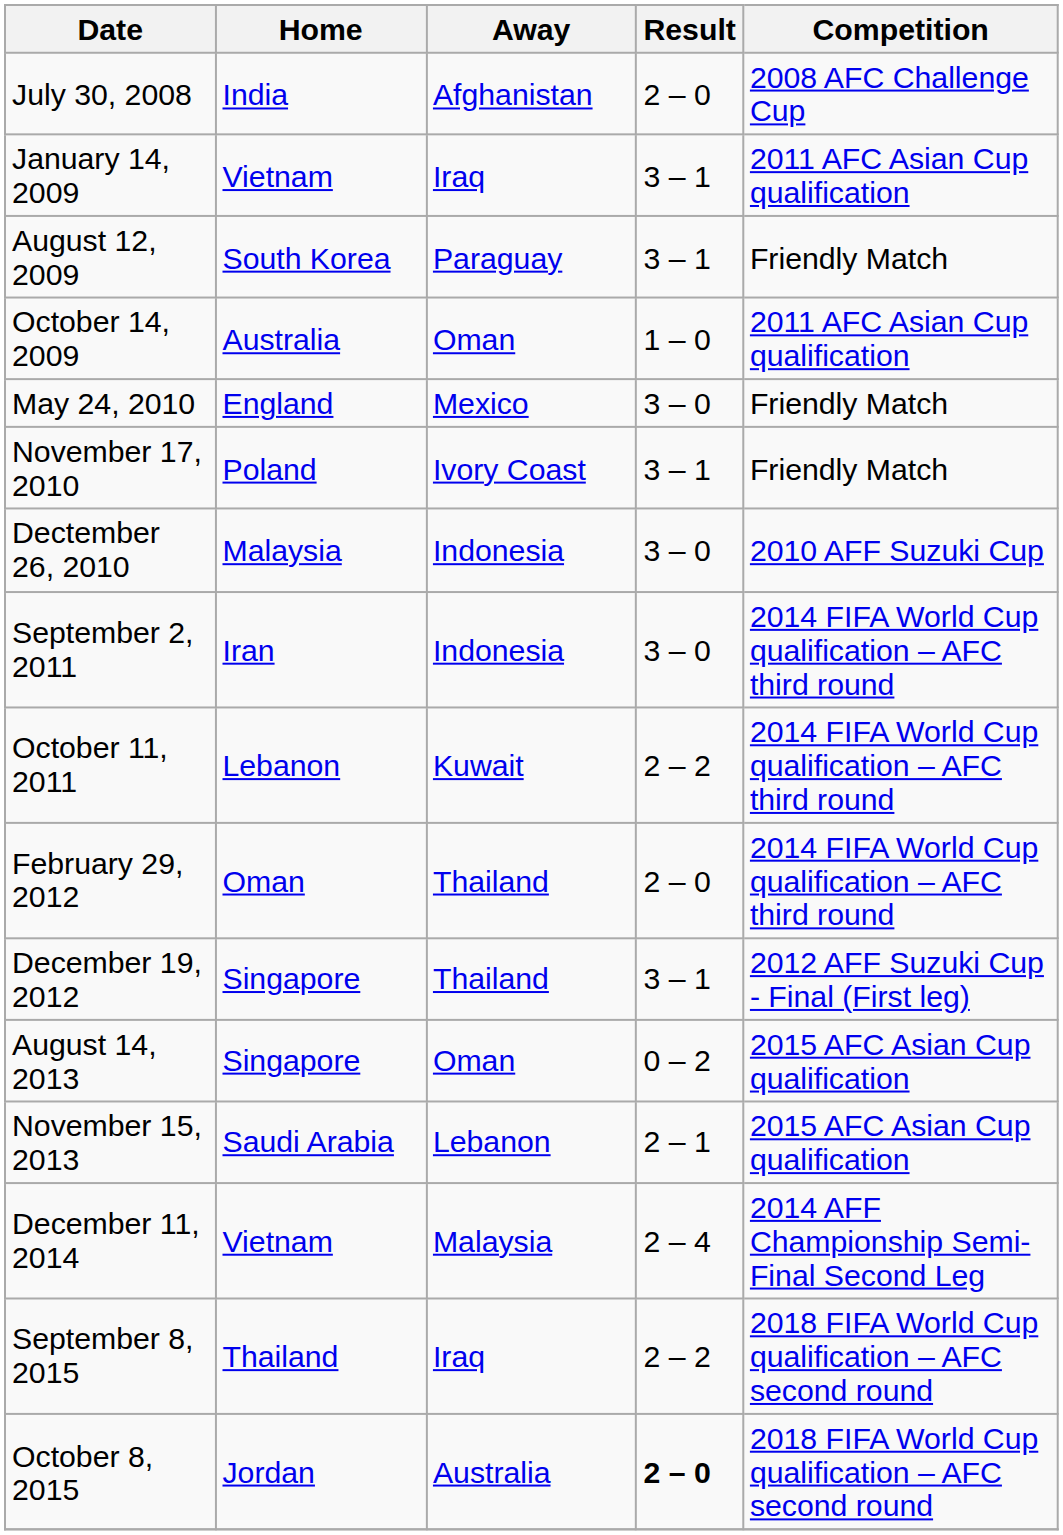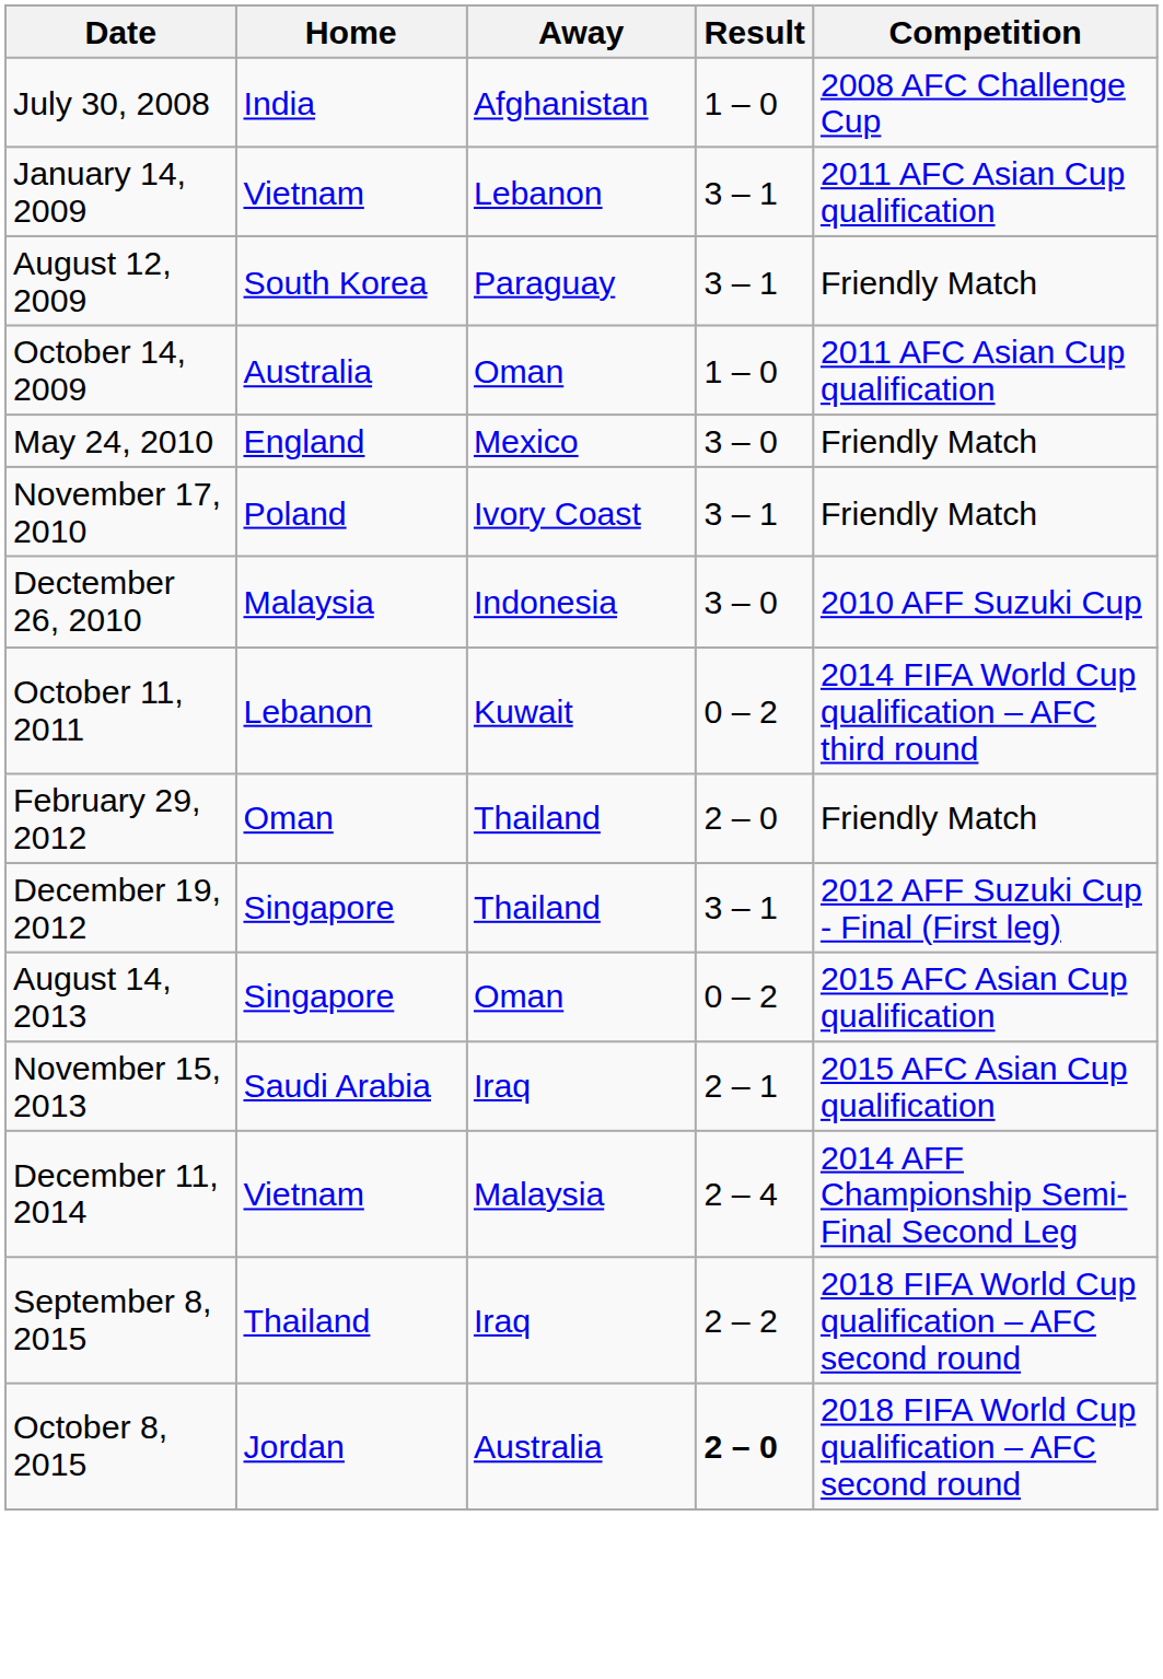 <table class="wikitable" style="text-align:center; font-size:95%;width:85%; text-align:left">
 <tr>
 <th width=20%>Date</th>
 <th width=20%>Home</th>
 <th width=20%>Away</th>
 <th width=10%>Result</th>
 <th width=50%>Competition</th>
 </tr>
 <tr>
 <td>July 30, 2008</td>
 <td> <a href='#'>India</a></td>
 <td> <a href='#'>Afghanistan</a></td>
-<td>2 – 0</td>
+<td>1 – 0</td>
 <td><a href='#'>2008 AFC Challenge Cup</a></td>
 </tr>
 <tr>
 <td>January 14, 2009</td>
 <td> <a href='#'>Vietnam</a></td>
-<td> <a href='#'>Iraq</a></td>
+<td> <a href='#'>Lebanon</a></td>
 <td>3 – 1</td>
 <td><a href='#'>2011 AFC Asian Cup qualification</a></td>
 </tr>
 <tr>
 <td>August 12, 2009</td>
 <td> <a href='#'>South Korea</a></td>
 <td> <a href='#'>Paraguay</a></td>
 <td>3 – 1</td>
 <td>Friendly Match</td>
 </tr>
 <tr>
 <td>October 14, 2009</td>
 <td> <a href='#'>Australia</a></td>
 <td> <a href='#'>Oman</a></td>
 <td>1 – 0</td>
 <td><a href='#'>2011 AFC Asian Cup qualification</a></td>
 </tr>
 <tr>
 <td>May 24, 2010</td>
 <td> <a href='#'>England</a></td>
 <td> <a href='#'>Mexico</a></td>
 <td>3 – 0</td>
 <td>Friendly Match</td>
 </tr>
 <tr>
 <td>November 17, 2010</td>
 <td> <a href='#'>Poland</a></td>
 <td> <a href='#'>Ivory Coast</a></td>
 <td>3 – 1</td>
 <td>Friendly Match</td>
 </tr>
 <tr>
 <td>Dectember 26, 2010</td>
 <td> <a href='#'>Malaysia</a></td>
 <td> <a href='#'>Indonesia</a></td>
 <td>3 – 0</td>
 <td><a href='#'>2010 AFF Suzuki Cup</a></td>
 </tr>
 <tr>
-<td>September 2, 2011</td>
-<td> <a href='#'>Iran</a></td>
-<td> <a href='#'>Indonesia</a></td>
-<td>3 – 0</td>
-<td><a href='#'>2014 FIFA World Cup qualification – AFC third round</a></td>
-</tr>
-<tr>
 <td>October 11, 2011</td>
 <td> <a href='#'>Lebanon</a></td>
 <td> <a href='#'>Kuwait</a></td>
-<td>2 – 2</td>
+<td>0 – 2</td>
 <td><a href='#'>2014 FIFA World Cup qualification – AFC third round</a></td>
 </tr>
 <tr>
 <td>February 29, 2012</td>
 <td> <a href='#'>Oman</a></td>
 <td> <a href='#'>Thailand</a></td>
 <td>2 – 0</td>
-<td><a href='#'>2014 FIFA World Cup qualification – AFC third round</a></td>
+<td>Friendly Match</td>
 </tr>
 <tr>
 <td>December 19, 2012</td>
 <td> <a href='#'>Singapore</a></td>
 <td> <a href='#'>Thailand</a></td>
 <td>3 – 1</td>
 <td><a href='#'>2012 AFF Suzuki Cup - Final (First leg)</a></td>
 </tr>
 <tr>
 <td>August 14, 2013</td>
 <td> <a href='#'>Singapore</a></td>
 <td> <a href='#'>Oman</a></td>
 <td>0 – 2</td>
 <td><a href='#'>2015 AFC Asian Cup qualification</a></td>
 </tr>
 <tr>
 <td>November 15, 2013</td>
 <td> <a href='#'>Saudi Arabia</a></td>
-<td> <a href='#'>Lebanon</a></td>
+<td> <a href='#'>Iraq</a></td>
 <td>2 – 1</td>
 <td><a href='#'>2015 AFC Asian Cup qualification</a></td>
 </tr>
 <tr>
 <td>December 11, 2014</td>
 <td> <a href='#'>Vietnam</a></td>
 <td> <a href='#'>Malaysia</a></td>
 <td>2 – 4</td>
 <td><a href='#'>2014 AFF Championship Semi-Final Second Leg</a></td>
 </tr>
 <tr>
 <td>September 8, 2015</td>
 <td> <a href='#'>Thailand</a></td>
 <td> <a href='#'>Iraq</a></td>
 <td>2 – 2</td>
 <td><a href='#'>2018 FIFA World Cup qualification – AFC second round</a></td>
 </tr>
 <tr>
 <td>October 8, 2015</td>
 <td> <a href='#'>Jordan</a></td>
 <td> <a href='#'>Australia</a></td>
 <td><strong>2 – 0</strong></td>
 <td><a href='#'>2018 FIFA World Cup qualification – AFC second round</a></td>
 </tr>
 <tr>
 </tr>
 </table>
